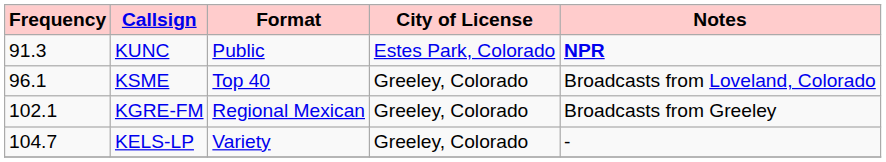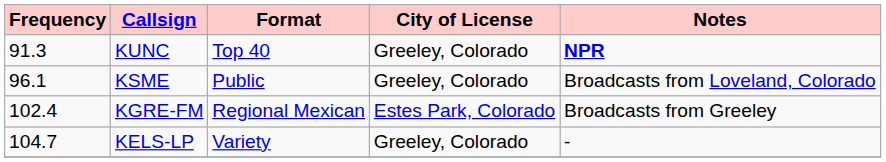 <table class="wikitable" border="1">
 <tr>
 <th style="background:#ffcccc;"><strong>Frequency</strong></th>
 <th style="background:#ffcccc;"><strong><a href='#'>Callsign</a></strong></th>
 <th style="background:#ffcccc;"><strong>Format</strong></th>
 <th style="background:#ffcccc;"><strong>City of License</strong></th>
 <th style="background:#ffcccc;"><strong>Notes</strong></th>
 </tr>
 <tr>
 <td>91.3</td>
 <td><a href='#'>KUNC</a></td>
-<td><a href='#'>Public</a></td>
-<td><a href='#'>Estes Park, Colorado</a></td>
+<td><a href='#'>Top 40</a></td>
+<td>Greeley, Colorado</td>
 <td><strong><a href='#'>NPR</a></strong></td>
 </tr>
 <tr>
 <td>96.1</td>
 <td><a href='#'>KSME</a></td>
-<td><a href='#'>Top 40</a></td>
+<td><a href='#'>Public</a></td>
 <td>Greeley, Colorado</td>
 <td>Broadcasts from <a href='#'>Loveland, Colorado</a></td>
 </tr>
 <tr>
-<td>102.1</td>
+<td>102.4</td>
 <td><a href='#'>KGRE-FM</a></td>
 <td><a href='#'>Regional Mexican</a></td>
-<td>Greeley, Colorado</td>
+<td><a href='#'>Estes Park, Colorado</a></td>
 <td>Broadcasts from Greeley</td>
 </tr>
 <tr>
 <td>104.7</td>
 <td><a href='#'>KELS-LP</a></td>
 <td><a href='#'>Variety</a></td>
 <td>Greeley, Colorado</td>
 <td>-</td>
 </tr>
 <tr>
 </tr>
 </table>
